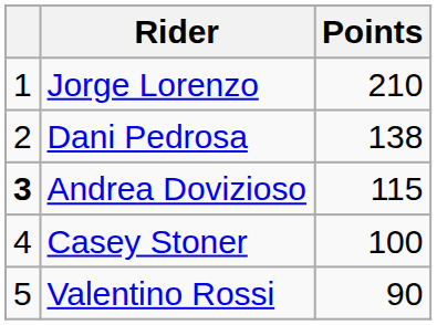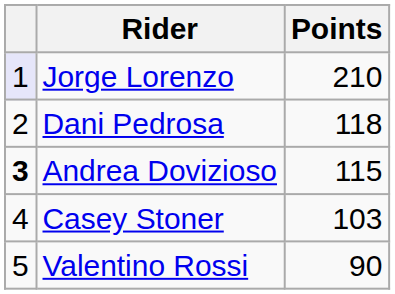 <table class="wikitable" style="font-size: 95%;">
 <tr>
 <th></th>
 <th>Rider</th>
 <th>Points</th>
 </tr>
 <tr>
-<td align=center>1</td>
+<td align=center style="background: lavender;">1</td>
 <td> <a href='#'>Jorge Lorenzo</a></td>
 <td align=right>210</td>
 </tr>
 <tr>
 <td align=center>2</td>
 <td> <a href='#'>Dani Pedrosa</a></td>
-<td align=right>138</td>
+<td align=right>118</td>
 </tr>
 <tr>
 <td align=center><strong>3</strong></td>
 <td> <a href='#'>Andrea Dovizioso</a></td>
 <td align=right>115</td>
 </tr>
 <tr>
 <td align=center>4</td>
 <td> <a href='#'>Casey Stoner</a></td>
-<td align=right>100</td>
+<td align=right>103</td>
 </tr>
 <tr>
 <td align=center>5</td>
 <td> <a href='#'>Valentino Rossi</a></td>
 <td align=right>90</td>
 </tr>
 </table>
